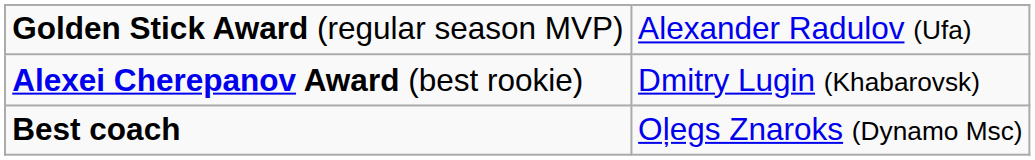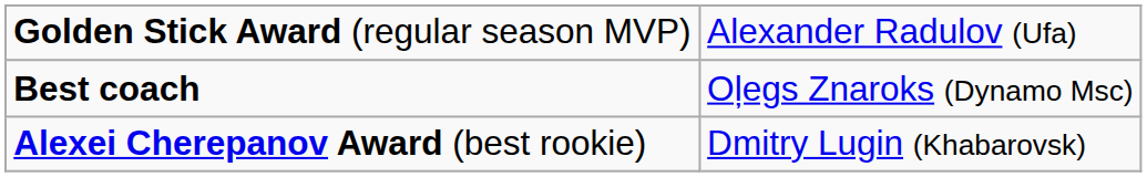 <table class="wikitable">
 <tr>
 <td><strong>Golden Stick Award</strong> (regular season MVP)</td>
 <td> <a href='#'>Alexander Radulov</a> <small>(Ufa)</small></td>
 </tr>
 <tr>
+<td><strong>Best coach</strong></td>
+<td> <a href='#'>Oļegs Znaroks</a> <small>(Dynamo Msc)</small></td>
+</tr>
+<tr>
 <td><strong><a href='#'>Alexei Cherepanov</a> Award</strong> (best rookie)</td>
 <td> <a href='#'>Dmitry Lugin</a> <small>(Khabarovsk)</small></td>
 </tr>
-<tr>
-<td><strong>Best coach</strong></td>
-<td> <a href='#'>Oļegs Znaroks</a> <small>(Dynamo Msc)</small></td>
-</tr>
 </table>
